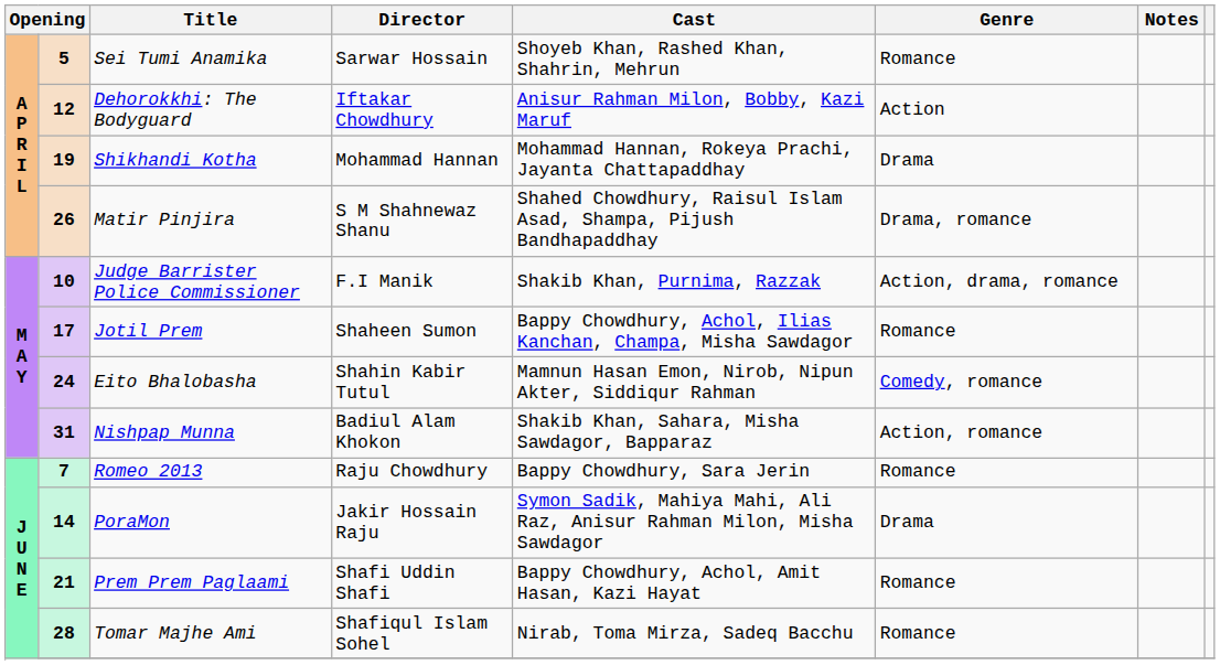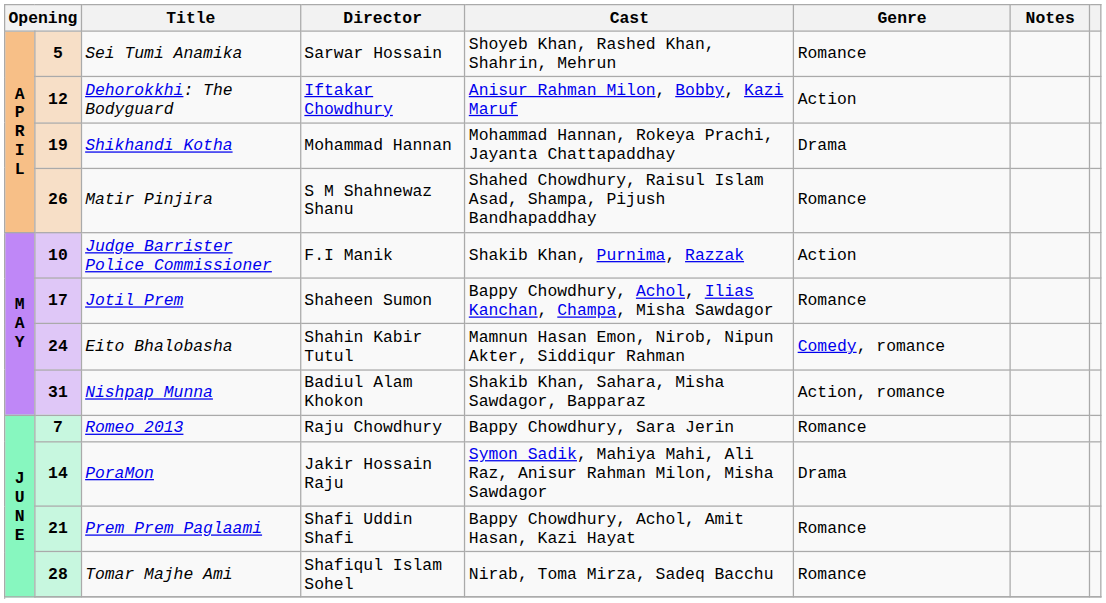 <table class="wikitable sortable">
 <tr>
 <th colspan="2" style="width:6%;">Opening</th>
 <th style="width:20%;">Title</th>
 <th style="width:15%;">Director</th>
 <th style="width:30%;">Cast</th>
 <th>Genre</th>
 <th>Notes</th>
 <th></th>
 </tr>
 <tr>
 <th rowspan="4" style="text-align:center; background:#f7bf87">A<br>P<br>R<br>I<br>L</th>
 <td rowspan="1" style="text-align:center; background:#f7dfc7"><strong>5</strong></td>
 <td><em>Sei Tumi Anamika</em></td>
 <td>Sarwar Hossain</td>
 <td>Shoyeb Khan, Rashed Khan, Shahrin, Mehrun</td>
 <td>Romance</td>
 <td></td>
 <td></td>
 </tr>
 <tr>
 <td rowspan="1" style="text-align:center; background:#f7dfc7"><strong>12</strong></td>
 <td><em><a href='#'>Dehorokkhi</a>: The Bodyguard</em></td>
 <td><a href='#'>Iftakar Chowdhury</a></td>
 <td><a href='#'>Anisur Rahman Milon</a>, <a href='#'>Bobby</a>, <a href='#'>Kazi Maruf</a></td>
 <td>Action</td>
 <td></td>
 <td></td>
 </tr>
 <tr>
 <td rowspan="1" style="text-align:center; background:#f7dfc7"><strong>19</strong></td>
 <td><em><a href='#'>Shikhandi Kotha</a></em></td>
 <td>Mohammad Hannan</td>
 <td>Mohammad Hannan,  Rokeya Prachi, Jayanta Chattapaddhay</td>
 <td>Drama</td>
 <td></td>
 <td></td>
 </tr>
 <tr>
 <td rowspan="1" style="text-align:center; background:#f7dfc7"><strong>26</strong></td>
 <td><em>Matir Pinjira</em></td>
 <td>S M Shahnewaz Shanu</td>
 <td>Shahed Chowdhury, Raisul Islam Asad, Shampa, Pijush Bandhapaddhay</td>
-<td>Drama, romance</td>
+<td>Romance</td>
 <td></td>
 <td></td>
 </tr>
 <tr>
 <th rowspan="4" style="text-align:center; background:#bf87f7">M<br>A<br>Y</th>
 <td rowspan="1" style="text-align:center; background:#dfc7f7"><strong>10</strong></td>
 <td><em><a href='#'>Judge Barrister Police Commissioner</a></em></td>
 <td>F.I Manik</td>
 <td>Shakib Khan, <a href='#'>Purnima</a>, <a href='#'>Razzak</a></td>
-<td>Action, drama, romance</td>
+<td>Action</td>
 <td></td>
 <td></td>
 </tr>
 <tr>
 <td rowspan="1" style="text-align:center; background:#dfc7f7"><strong>17</strong></td>
 <td><em><a href='#'>Jotil Prem</a></em></td>
 <td>Shaheen Sumon</td>
 <td>Bappy Chowdhury, <a href='#'>Achol</a>, <a href='#'>Ilias Kanchan</a>, <a href='#'>Champa</a>, Misha Sawdagor</td>
 <td>Romance</td>
 <td></td>
 <td></td>
 </tr>
 <tr>
 <td rowspan="1" style="text-align:center; background:#dfc7f7"><strong>24</strong></td>
 <td><em>Eito Bhalobasha</em></td>
 <td>Shahin Kabir Tutul</td>
 <td>Mamnun Hasan Emon, Nirob, Nipun Akter, Siddiqur Rahman</td>
 <td><a href='#'>Comedy</a>, romance</td>
 <td></td>
 <td></td>
 </tr>
 <tr>
 <td rowspan="1" style="text-align:center; background:#dfc7f7"><strong>31</strong></td>
 <td><em><a href='#'>Nishpap Munna</a></em></td>
 <td>Badiul Alam Khokon</td>
 <td>Shakib Khan, Sahara, Misha Sawdagor, Bapparaz</td>
 <td>Action, romance</td>
 <td></td>
 <td></td>
 </tr>
 <tr>
 <th rowspan="5" style="text-align:center; background:#87f7bf">J<br>U<br>N<br>E</th>
 <td rowspan="1" style="text-align:center; background:#c7f7df"><strong>7</strong></td>
 <td><em><a href='#'>Romeo 2013</a></em></td>
 <td>Raju Chowdhury</td>
 <td>Bappy Chowdhury, Sara Jerin</td>
 <td>Romance</td>
 <td></td>
 <td></td>
 </tr>
 <tr>
 <td rowspan="1" style="text-align:center; background:#c7f7df"><strong>14</strong></td>
 <td><em><a href='#'>PoraMon</a></em></td>
 <td>Jakir Hossain Raju</td>
 <td><a href='#'>Symon Sadik</a>, Mahiya Mahi, Ali Raz, Anisur Rahman Milon, Misha Sawdagor</td>
 <td>Drama</td>
 <td></td>
 <td></td>
 </tr>
 <tr>
 <td rowspan="1" style="text-align:center; background:#c7f7df"><strong>21</strong></td>
 <td><em><a href='#'>Prem Prem Paglaami</a></em></td>
 <td>Shafi Uddin Shafi</td>
 <td>Bappy Chowdhury, Achol, Amit Hasan, Kazi Hayat</td>
 <td>Romance</td>
 <td></td>
 <td></td>
 </tr>
 <tr>
 <td rowspan="1" style="text-align:center; background:#c7f7df"><strong>28</strong></td>
 <td><em>Tomar Majhe Ami</em></td>
 <td>Shafiqul Islam Sohel</td>
 <td>Nirab, Toma Mirza, Sadeq Bacchu</td>
 <td>Romance</td>
 <td></td>
 <td></td>
 </tr>
 <tr>
 </tr>
 </table>
